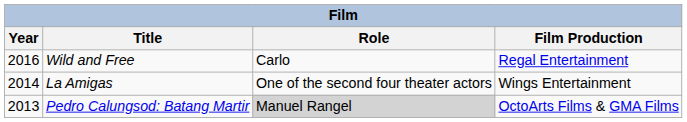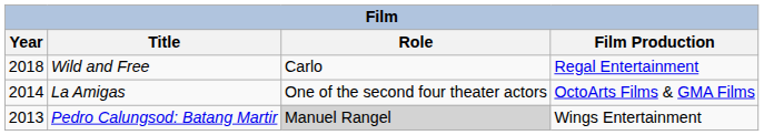 <table class="wikitable">
 <tr>
 <th colspan="4" style="background: LightSteelBlue;">Film</th>
 </tr>
 <tr>
 <th>Year</th>
 <th>Title</th>
 <th>Role</th>
 <th>Film Production</th>
 </tr>
 <tr>
-<td>2016</td>
+<td>2018</td>
 <td><em>Wild and Free</em></td>
 <td>Carlo</td>
 <td><a href='#'>Regal Entertainment</a></td>
 </tr>
 <tr>
 <td>2014</td>
 <td><em>La Amigas</em></td>
 <td>One of the second four theater actors</td>
-<td>Wings Entertainment</td>
+<td><a href='#'>OctoArts Films</a> & <a href='#'>GMA Films</a></td>
 </tr>
 <tr>
 <td>2013</td>
 <td><em><a href='#'>Pedro Calungsod: Batang Martir</a></em></td>
 <td style="background: lightgrey;">Manuel Rangel</td>
-<td><a href='#'>OctoArts Films</a> & <a href='#'>GMA Films</a></td>
+<td>Wings Entertainment</td>
 </tr>
 </table>
